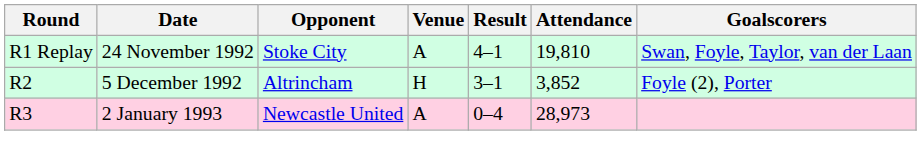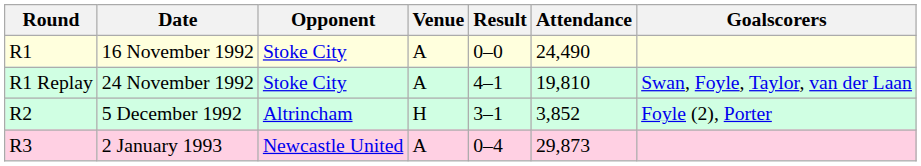 <table class="wikitable">
 <tr>
 <th>Round</th>
 <th>Date</th>
 <th>Opponent</th>
 <th>Venue</th>
 <th>Result</th>
 <th>Attendance</th>
 <th>Goalscorers</th>
+</tr>
+<tr style="background:#ffd;">
+<td>R1</td>
+<td>16 November 1992</td>
+<td><a href='#'>Stoke City</a></td>
+<td>A</td>
+<td>0–0</td>
+<td>24,490</td>
+<td></td>
 </tr>
 <tr style="background:#d0ffe3;">
 <td>R1 Replay</td>
 <td>24 November 1992</td>
 <td><a href='#'>Stoke City</a></td>
 <td>A</td>
 <td>4–1</td>
 <td>19,810</td>
 <td><a href='#'>Swan</a>, <a href='#'>Foyle</a>, <a href='#'>Taylor</a>, <a href='#'>van der Laan</a></td>
 </tr>
 <tr style="background:#d0ffe3;">
 <td>R2</td>
 <td>5 December 1992</td>
 <td><a href='#'>Altrincham</a></td>
 <td>H</td>
 <td>3–1</td>
 <td>3,852</td>
 <td><a href='#'>Foyle</a> (2), <a href='#'>Porter</a></td>
 </tr>
 <tr style="background:#ffd0e3;">
 <td>R3</td>
 <td>2 January 1993</td>
 <td><a href='#'>Newcastle United</a></td>
 <td>A</td>
 <td>0–4</td>
-<td>28,973</td>
+<td>29,873</td>
 <td></td>
 </tr>
 </table>
